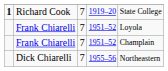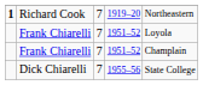 <table class="wikitable">
 <tr>
 </tr>
 <tr>
 <td><strong>1</strong></td>
 <td>Richard Cook</td>
 <td>7</td>
 <td style="font-size:80%;"><a href='#'>1919–20</a></td>
-<td style="font-size:80%;">State College</td>
+<td style="font-size:80%;">Northeastern</td>
 </tr>
 <tr>
 <td></td>
 <td><a href='#'>Frank Chiarelli</a></td>
 <td>7</td>
 <td style="font-size:80%;"><a href='#'>1951–52</a></td>
 <td style="font-size:80%;">Loyola</td>
 </tr>
 <tr>
 <td></td>
 <td><a href='#'>Frank Chiarelli</a></td>
 <td>7</td>
 <td style="font-size:80%;"><a href='#'>1951–52</a></td>
 <td style="font-size:80%;">Champlain</td>
 </tr>
 <tr>
 <td></td>
 <td>Dick Chiarelli</td>
 <td>7</td>
 <td style="font-size:80%;"><a href='#'>1955–56</a></td>
-<td style="font-size:80%;">Northeastern</td>
+<td style="font-size:80%;">State College</td>
 </tr>
 </table>
